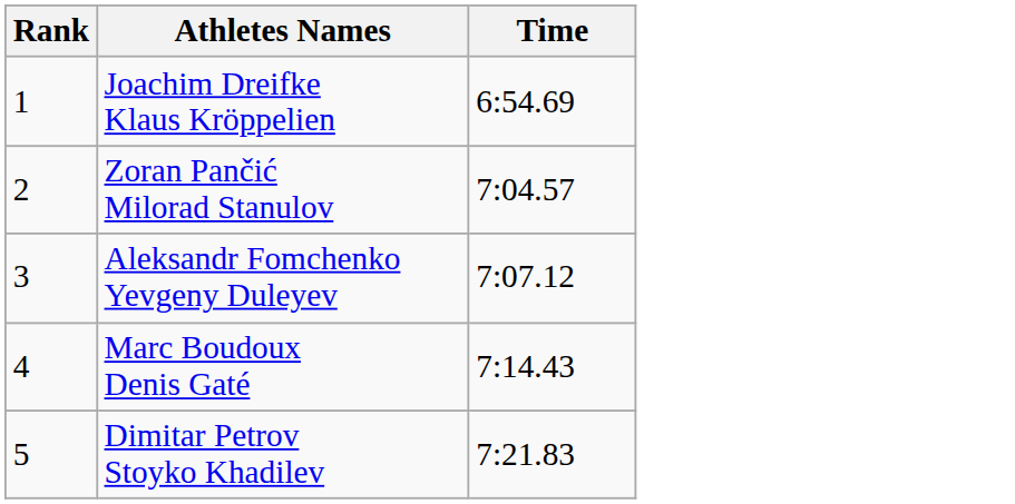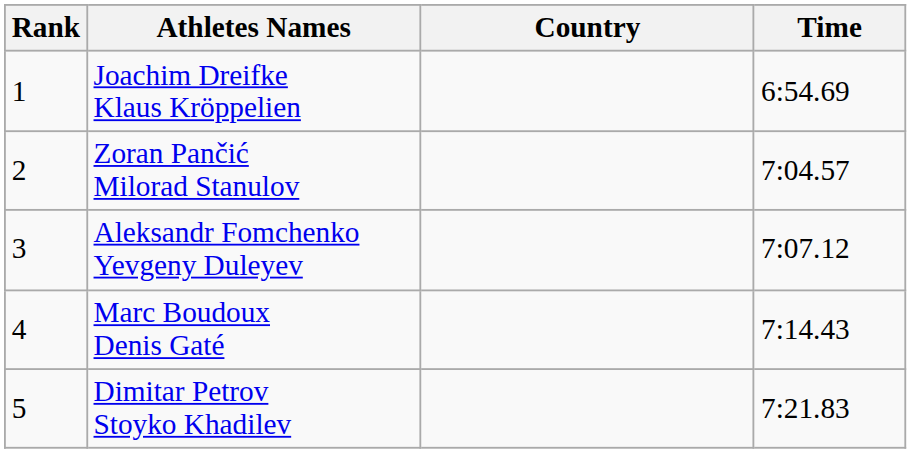 <table class="wikitable">
 <tr>
 <th width=25>Rank</th>
 <th width=175>Athletes Names</th>
+<th width=175>Country</th>
 <th width=75>Time</th>
 </tr>
 <tr>
 <td>1</td>
 <td><a href='#'>Joachim Dreifke</a><br><a href='#'>Klaus Kröppelien</a></td>
+<td></td>
 <td>6:54.69</td>
 </tr>
 <tr>
 <td>2</td>
 <td><a href='#'>Zoran Pančić</a><br>  <a href='#'>Milorad Stanulov</a></td>
+<td></td>
 <td>7:04.57</td>
 </tr>
 <tr>
 <td>3</td>
 <td><a href='#'>Aleksandr Fomchenko</a><br><a href='#'>Yevgeny Duleyev</a></td>
+<td></td>
 <td>7:07.12</td>
 </tr>
 <tr>
 <td>4</td>
 <td><a href='#'>Marc Boudoux</a><br><a href='#'>Denis Gaté</a></td>
+<td></td>
 <td>7:14.43</td>
 </tr>
 <tr>
 <td>5</td>
 <td><a href='#'>Dimitar Petrov</a><br><a href='#'>Stoyko Khadilev</a></td>
+<td></td>
 <td>7:21.83</td>
 </tr>
 </table>
